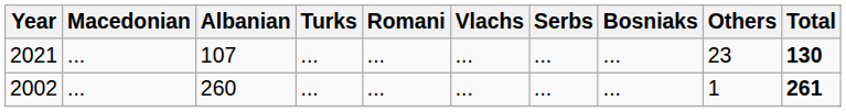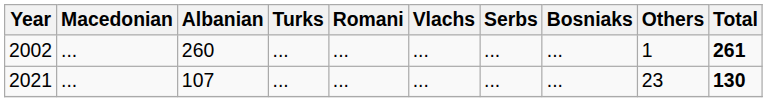 <table class="wikitable">
 <tr>
 <th>Year</th>
 <th>Macedonian</th>
 <th>Albanian</th>
 <th>Turks</th>
 <th>Romani</th>
 <th>Vlachs</th>
 <th>Serbs</th>
 <th>Bosniaks</th>
 <th><abbr>Others</abbr></th>
 <th>Total</th>
 </tr>
 <tr>
+<td>2002</td>
+<td>...</td>
+<td>260</td>
+<td>...</td>
+<td>...</td>
+<td>...</td>
+<td>...</td>
+<td>...</td>
+<td>1</td>
+<td><strong>261</strong></td>
+</tr>
+<tr>
 <td>2021</td>
 <td>...</td>
 <td>107</td>
 <td>...</td>
 <td>...</td>
 <td>...</td>
 <td>...</td>
 <td>...</td>
 <td>23</td>
 <td><strong>130</strong></td>
 </tr>
 <tr>
-<td>2002</td>
-<td>...</td>
-<td>260</td>
-<td>...</td>
-<td>...</td>
-<td>...</td>
-<td>...</td>
-<td>...</td>
-<td>1</td>
-<td><strong>261</strong></td>
-</tr>
-<tr>
 </tr>
 </table>
